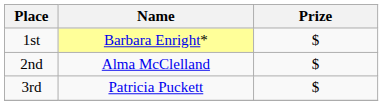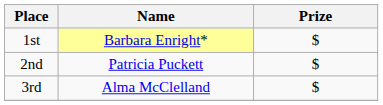 <table class="wikitable">
 <tr>
 <th width="50">Place</th>
 <th width="200">Name</th>
 <th width="125">Prize</th>
 </tr>
 <tr>
 <td align = "center">1st</td>
 <td align = "center" bgcolor="#FFFF99"><a href='#'>Barbara Enright</a>*</td>
 <td align = "center">$</td>
 </tr>
 <tr>
 <td align = "center">2nd</td>
-<td align = "center"><a href='#'>Alma McClelland</a></td>
+<td align = "center"><a href='#'>Patricia Puckett</a></td>
 <td align = "center">$</td>
 </tr>
 <tr>
 <td align = "center">3rd</td>
-<td align = "center"><a href='#'>Patricia Puckett</a></td>
+<td align = "center"><a href='#'>Alma McClelland</a></td>
 <td align = "center">$</td>
 </tr>
 <tr>
 </tr>
 </table>
